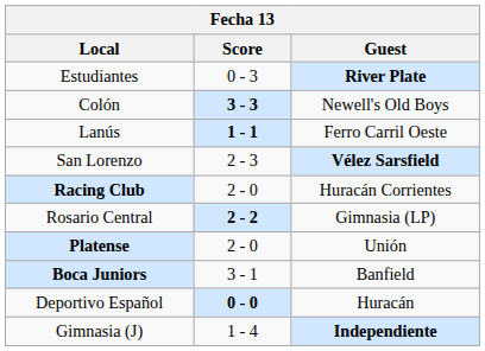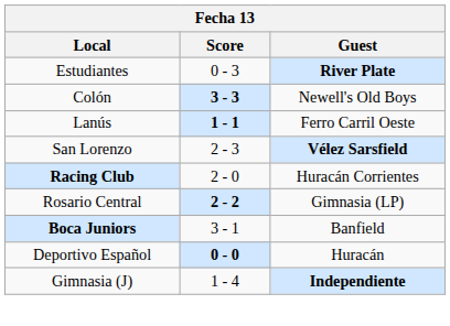 <table class="wikitable nowrap" style="font-size:88%; float:left; margin-right:1em;">
 <tr>
 <th colspan=3 align=center>Fecha 13</th>
 </tr>
 <tr>
 <th width="150">Local</th>
 <th width="75">Score</th>
 <th width="150">Guest</th>
 </tr>
 <tr align=center>
 <td>Estudiantes</td>
 <td>0 - 3</td>
 <td bgcolor=#D0E7FF><strong>River Plate</strong></td>
 </tr>
 <tr align=center>
 <td>Colón</td>
 <td bgcolor=#D0E7FF><strong>3 - 3</strong></td>
 <td>Newell's Old Boys</td>
 </tr>
 <tr align=center>
 <td>Lanús</td>
 <td bgcolor=#D0E7FF><strong>1 - 1</strong></td>
 <td>Ferro Carril Oeste</td>
 </tr>
 <tr align=center>
 <td>San Lorenzo</td>
 <td>2 - 3</td>
 <td bgcolor=#D0E7FF><strong>Vélez Sarsfield</strong></td>
 </tr>
 <tr align=center>
 <td bgcolor=#D0E7FF><strong>Racing Club</strong></td>
 <td>2 - 0</td>
 <td>Huracán Corrientes</td>
 </tr>
 <tr align=center>
 <td>Rosario Central</td>
 <td bgcolor=#D0E7FF><strong>2 - 2</strong></td>
 <td>Gimnasia (LP)</td>
 </tr>
 <tr align=center>
-<td bgcolor=#D0E7FF><strong>Platense</strong></td>
-<td>2 - 0</td>
-<td>Unión</td>
-</tr>
-<tr align=center>
 <td bgcolor=#D0E7FF><strong>Boca Juniors</strong></td>
 <td>3 - 1</td>
 <td>Banfield</td>
 </tr>
 <tr align=center>
 <td>Deportivo Español</td>
 <td bgcolor=#D0E7FF><strong>0 - 0</strong></td>
 <td>Huracán</td>
 </tr>
 <tr align=center>
 <td>Gimnasia (J)</td>
 <td>1 - 4</td>
 <td bgcolor=#D0E7FF><strong>Independiente</strong></td>
 </tr>
 </table>
